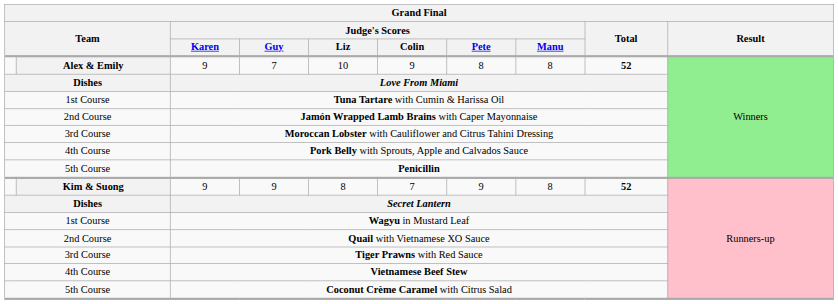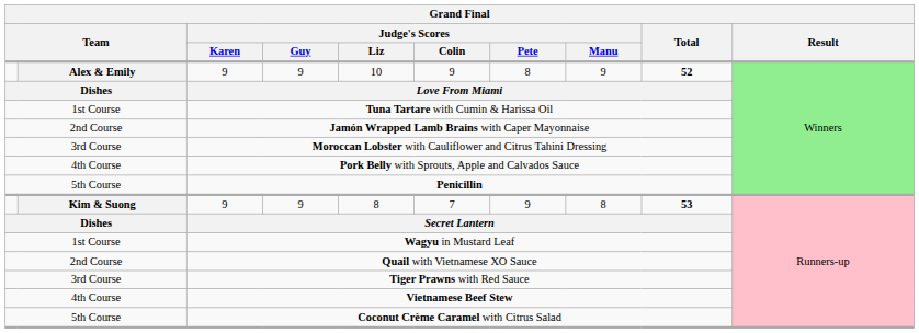 <table class="wikitable plainrowheaders" style="margin:1em auto; text-align:center; font-size:90%; width:80em;">
 <tr>
 <th colspan="10" >Grand Final</th>
 </tr>
 <tr>
 <th rowspan="2" style="width:20%;" colspan="2">Team</th>
 <th colspan="6" style="width:50%;">Judge's Scores</th>
 <th rowspan="2" style="width:10%;">Total<br></th>
 <th rowspan="2" style="width:20%;">Result</th>
 </tr>
 <tr>
 <th style="width:50px;"><a href='#'>Karen</a></th>
 <th style="width:50px;"><a href='#'>Guy</a></th>
 <th style="width:50px;">Liz</th>
 <th style="width:50px;">Colin</th>
 <th style="width:50px;"><a href='#'>Pete</a></th>
 <th style="width:50px;"><a href='#'>Manu</a></th>
 </tr>
 <tr style="border-top:3px solid #aaa;">
 <td></td>
 <th>Alex & Emily</th>
 <td>9</td>
-<td>7</td>
+<td>9</td>
 <td>10</td>
 <td>9</td>
 <td>8</td>
-<td>8</td>
+<td>9</td>
 <td><strong>52</strong></td>
 <td style="background:lightgreen" rowspan="7">Winners</td>
 </tr>
 <tr>
 <th colspan="2">Dishes</th>
 <th colspan="7"><strong><em>Love From Miami</em></strong></th>
 </tr>
 <tr>
 <td colspan="2">1st Course</td>
 <td colspan="7"><strong>Tuna Tartare</strong> with Cumin & Harissa Oil</td>
 </tr>
 <tr>
 <td colspan="2">2nd Course</td>
 <td colspan="7"><strong>Jamón Wrapped Lamb Brains</strong> with Caper Mayonnaise</td>
 </tr>
 <tr>
 <td colspan="2">3rd Course</td>
 <td colspan="7"><strong>Moroccan Lobster</strong> with Cauliflower and Citrus Tahini Dressing</td>
 </tr>
 <tr>
 <td colspan="2">4th Course</td>
 <td colspan="7"><strong>Pork Belly</strong> with Sprouts, Apple and Calvados Sauce</td>
 </tr>
 <tr>
 <td colspan="2">5th Course</td>
 <td colspan="7"><strong>Penicillin</strong></td>
 </tr>
 <tr style="border-top:3px solid #aaa;">
 <td></td>
 <th>Kim & Suong</th>
 <td>9</td>
 <td>9</td>
 <td>8</td>
 <td>7</td>
 <td>9</td>
 <td>8</td>
-<td><strong>52</strong></td>
+<td><strong>53</strong></td>
 <td style="background:pink" rowspan="7">Runners-up</td>
 </tr>
 <tr>
 <th colspan="2">Dishes</th>
 <th colspan="7"><strong><em>Secret Lantern</em></strong></th>
 </tr>
 <tr>
 <td colspan="2">1st Course</td>
 <td colspan="7"><strong>Wagyu</strong> in Mustard Leaf</td>
 </tr>
 <tr>
 <td colspan="2">2nd Course</td>
 <td colspan="7"><strong>Quail</strong> with Vietnamese XO Sauce</td>
 </tr>
 <tr>
 <td colspan="2">3rd Course</td>
 <td colspan="7"><strong>Tiger Prawns</strong> with Red Sauce</td>
 </tr>
 <tr>
 <td colspan="2">4th Course</td>
 <td colspan="7"><strong>Vietnamese Beef Stew</strong></td>
 </tr>
 <tr>
 <td colspan="2">5th Course</td>
 <td colspan="7"><strong>Coconut Crème Caramel</strong> with Citrus Salad</td>
 </tr>
 <tr style="border-top:3px solid #aaa;">
 </tr>
 </table>
